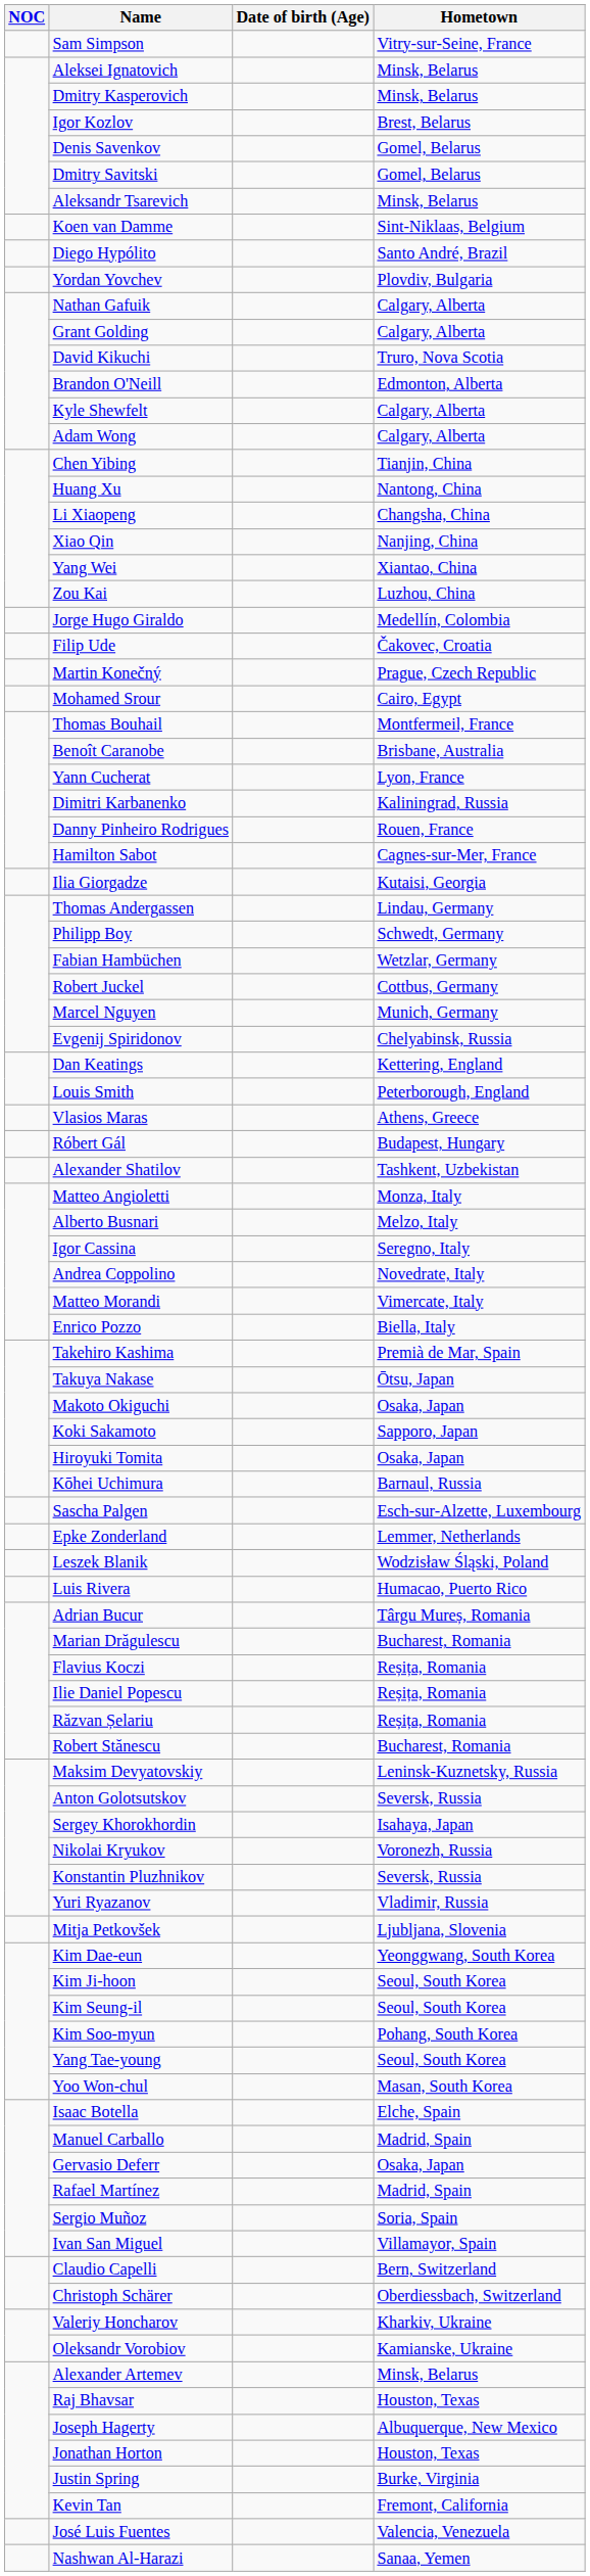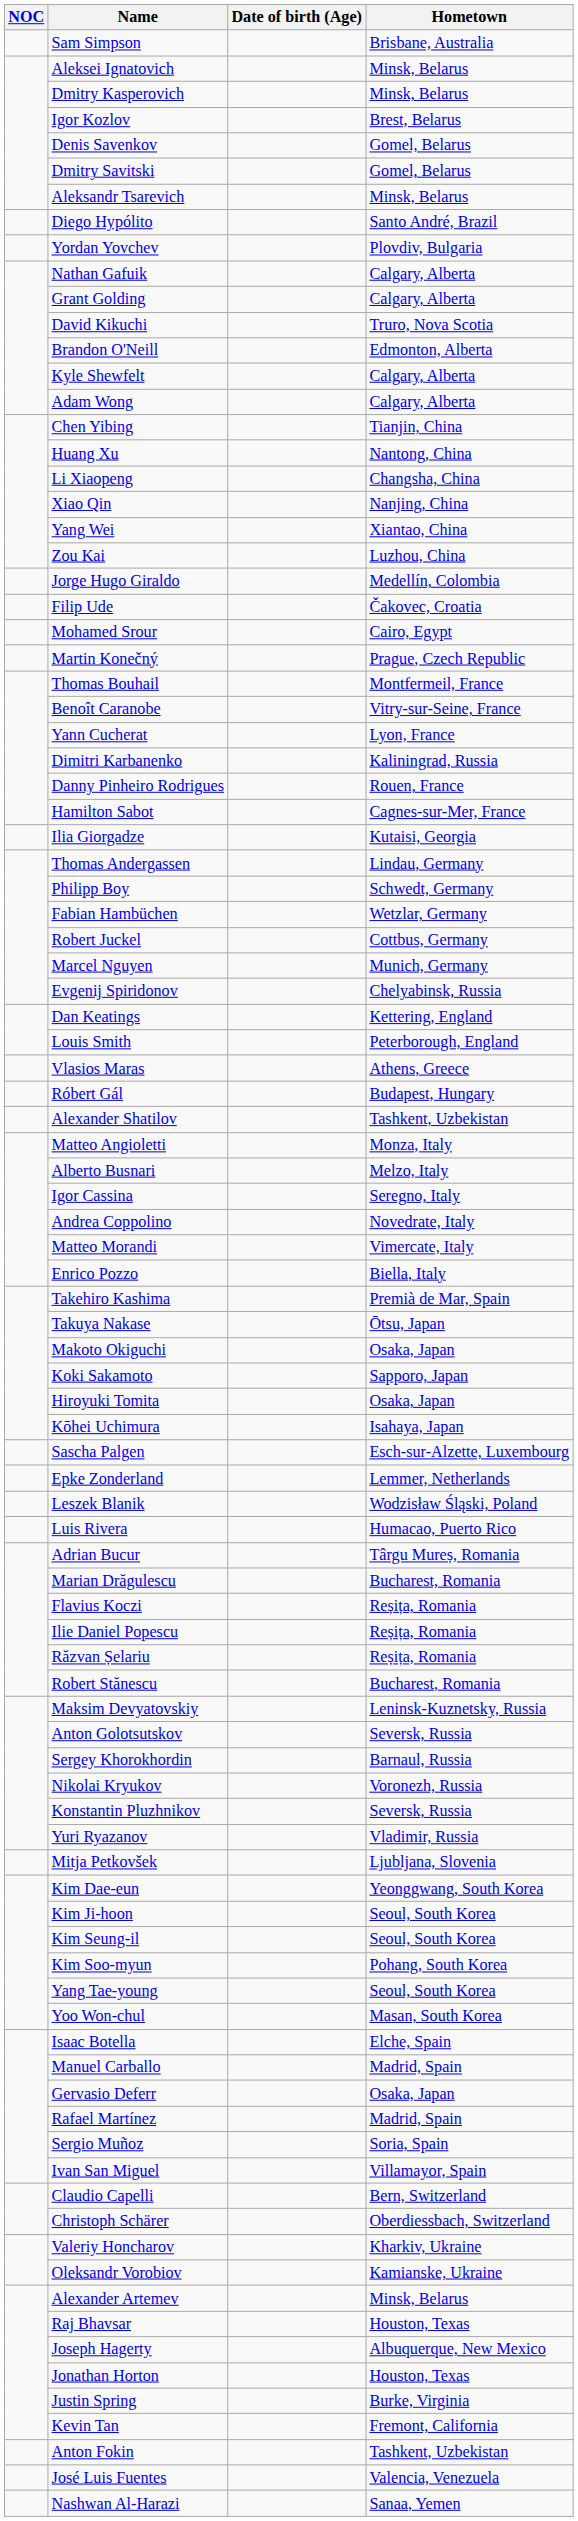 <table class="wikitable sortable">
 <tr>
 <th><a href='#'>NOC</a></th>
 <th>Name</th>
 <th>Date of birth (Age)</th>
 <th>Hometown</th>
 </tr>
 <tr>
 <td></td>
 <td><a href='#'>Sam Simpson</a></td>
 <td></td>
-<td><a href='#'>Vitry-sur-Seine, France</a></td>
+<td><a href='#'>Brisbane, Australia</a></td>
 </tr>
 <tr>
 <td rowspan="6"></td>
 <td><a href='#'>Aleksei Ignatovich</a></td>
 <td></td>
 <td><a href='#'>Minsk, Belarus</a></td>
 </tr>
 <tr>
 <td><a href='#'>Dmitry Kasperovich</a></td>
 <td></td>
 <td><a href='#'>Minsk, Belarus</a></td>
 </tr>
 <tr>
 <td><a href='#'>Igor Kozlov</a></td>
 <td></td>
 <td><a href='#'>Brest, Belarus</a></td>
 </tr>
 <tr>
 <td><a href='#'>Denis Savenkov</a></td>
 <td></td>
 <td><a href='#'>Gomel, Belarus</a></td>
 </tr>
 <tr>
 <td><a href='#'>Dmitry Savitski</a></td>
 <td></td>
 <td><a href='#'>Gomel, Belarus</a></td>
 </tr>
 <tr>
 <td><a href='#'>Aleksandr Tsarevich</a></td>
 <td></td>
 <td><a href='#'>Minsk, Belarus</a></td>
-</tr>
-<tr>
-<td></td>
-<td><a href='#'>Koen van Damme</a></td>
-<td></td>
-<td><a href='#'>Sint-Niklaas, Belgium</a></td>
 </tr>
 <tr>
 <td></td>
 <td><a href='#'>Diego Hypólito</a></td>
 <td></td>
 <td><a href='#'>Santo André, Brazil</a></td>
 </tr>
 <tr>
 <td></td>
 <td><a href='#'>Yordan Yovchev</a></td>
 <td></td>
 <td><a href='#'>Plovdiv, Bulgaria</a></td>
 </tr>
 <tr>
 <td rowspan="6"></td>
 <td><a href='#'>Nathan Gafuik</a></td>
 <td></td>
 <td><a href='#'>Calgary, Alberta</a></td>
 </tr>
 <tr>
 <td><a href='#'>Grant Golding</a></td>
 <td></td>
 <td><a href='#'>Calgary, Alberta</a></td>
 </tr>
 <tr>
 <td><a href='#'>David Kikuchi</a></td>
 <td></td>
 <td><a href='#'>Truro, Nova Scotia</a></td>
 </tr>
 <tr>
 <td><a href='#'>Brandon O'Neill</a></td>
 <td></td>
 <td><a href='#'>Edmonton, Alberta</a></td>
 </tr>
 <tr>
 <td><a href='#'>Kyle Shewfelt</a></td>
 <td></td>
 <td><a href='#'>Calgary, Alberta</a></td>
 </tr>
 <tr>
 <td><a href='#'>Adam Wong</a></td>
 <td></td>
 <td><a href='#'>Calgary, Alberta</a></td>
 </tr>
 <tr>
 <td rowspan="6"></td>
 <td><a href='#'>Chen Yibing</a></td>
 <td></td>
 <td><a href='#'>Tianjin, China</a></td>
 </tr>
 <tr>
 <td><a href='#'>Huang Xu</a></td>
 <td></td>
 <td><a href='#'>Nantong, China</a></td>
 </tr>
 <tr>
 <td><a href='#'>Li Xiaopeng</a></td>
 <td></td>
 <td><a href='#'>Changsha, China</a></td>
 </tr>
 <tr>
 <td><a href='#'>Xiao Qin</a></td>
 <td></td>
 <td><a href='#'>Nanjing, China</a></td>
 </tr>
 <tr>
 <td><a href='#'>Yang Wei</a></td>
 <td></td>
 <td><a href='#'>Xiantao, China</a></td>
 </tr>
 <tr>
 <td><a href='#'>Zou Kai</a></td>
 <td></td>
 <td><a href='#'>Luzhou, China</a></td>
 </tr>
 <tr>
 <td></td>
 <td><a href='#'>Jorge Hugo Giraldo</a></td>
 <td></td>
 <td><a href='#'>Medellín, Colombia</a></td>
 </tr>
 <tr>
 <td></td>
 <td><a href='#'>Filip Ude</a></td>
 <td></td>
 <td><a href='#'>Čakovec, Croatia</a></td>
 </tr>
 <tr>
 <td></td>
+<td><a href='#'>Mohamed Srour</a></td>
+<td></td>
+<td><a href='#'>Cairo, Egypt</a></td>
+</tr>
+<tr>
+<td></td>
 <td><a href='#'>Martin Konečný</a></td>
 <td></td>
 <td><a href='#'>Prague, Czech Republic</a></td>
-</tr>
-<tr>
-<td></td>
-<td><a href='#'>Mohamed Srour</a></td>
-<td></td>
-<td><a href='#'>Cairo, Egypt</a></td>
 </tr>
 <tr>
 <td rowspan="6"></td>
 <td><a href='#'>Thomas Bouhail</a></td>
 <td></td>
 <td><a href='#'>Montfermeil, France</a></td>
 </tr>
 <tr>
 <td><a href='#'>Benoît Caranobe</a></td>
 <td></td>
-<td><a href='#'>Brisbane, Australia</a></td>
+<td><a href='#'>Vitry-sur-Seine, France</a></td>
 </tr>
 <tr>
 <td><a href='#'>Yann Cucherat</a></td>
 <td></td>
 <td><a href='#'>Lyon, France</a></td>
 </tr>
 <tr>
 <td><a href='#'>Dimitri Karbanenko</a></td>
 <td></td>
 <td><a href='#'>Kaliningrad, Russia</a></td>
 </tr>
 <tr>
 <td><a href='#'>Danny Pinheiro Rodrigues</a></td>
 <td></td>
 <td><a href='#'>Rouen, France</a></td>
 </tr>
 <tr>
 <td><a href='#'>Hamilton Sabot</a></td>
 <td></td>
 <td><a href='#'>Cagnes-sur-Mer, France</a></td>
 </tr>
 <tr>
 <td></td>
 <td><a href='#'>Ilia Giorgadze</a></td>
 <td></td>
 <td><a href='#'>Kutaisi, Georgia</a></td>
 </tr>
 <tr>
 <td rowspan="6"></td>
 <td><a href='#'>Thomas Andergassen</a></td>
 <td></td>
 <td><a href='#'>Lindau, Germany</a></td>
 </tr>
 <tr>
 <td><a href='#'>Philipp Boy</a></td>
 <td></td>
 <td><a href='#'>Schwedt, Germany</a></td>
 </tr>
 <tr>
 <td><a href='#'>Fabian Hambüchen</a></td>
 <td></td>
 <td><a href='#'>Wetzlar, Germany</a></td>
 </tr>
 <tr>
 <td><a href='#'>Robert Juckel</a></td>
 <td></td>
 <td><a href='#'>Cottbus, Germany</a></td>
 </tr>
 <tr>
 <td><a href='#'>Marcel Nguyen</a></td>
 <td></td>
 <td><a href='#'>Munich, Germany</a></td>
 </tr>
 <tr>
 <td><a href='#'>Evgenij Spiridonov</a></td>
 <td></td>
 <td><a href='#'>Chelyabinsk, Russia</a></td>
 </tr>
 <tr>
 <td rowspan="2"></td>
 <td><a href='#'>Dan Keatings</a></td>
 <td></td>
 <td><a href='#'>Kettering, England</a></td>
 </tr>
 <tr>
 <td><a href='#'>Louis Smith</a></td>
 <td></td>
 <td><a href='#'>Peterborough, England</a></td>
 </tr>
 <tr>
 <td></td>
 <td><a href='#'>Vlasios Maras</a></td>
 <td></td>
 <td><a href='#'>Athens, Greece</a></td>
 </tr>
 <tr>
 <td></td>
 <td><a href='#'>Róbert Gál</a></td>
 <td></td>
 <td><a href='#'>Budapest, Hungary</a></td>
 </tr>
 <tr>
 <td></td>
 <td><a href='#'>Alexander Shatilov</a></td>
 <td></td>
 <td><a href='#'>Tashkent, Uzbekistan</a></td>
 </tr>
 <tr>
 <td rowspan="6"></td>
 <td><a href='#'>Matteo Angioletti</a></td>
 <td></td>
 <td><a href='#'>Monza, Italy</a></td>
 </tr>
 <tr>
 <td><a href='#'>Alberto Busnari</a></td>
 <td></td>
 <td><a href='#'>Melzo, Italy</a></td>
 </tr>
 <tr>
 <td><a href='#'>Igor Cassina</a></td>
 <td></td>
 <td><a href='#'>Seregno, Italy</a></td>
 </tr>
 <tr>
 <td><a href='#'>Andrea Coppolino</a></td>
 <td></td>
 <td><a href='#'>Novedrate, Italy</a></td>
 </tr>
 <tr>
 <td><a href='#'>Matteo Morandi</a></td>
 <td></td>
 <td><a href='#'>Vimercate, Italy</a></td>
 </tr>
 <tr>
 <td><a href='#'>Enrico Pozzo</a></td>
 <td></td>
 <td><a href='#'>Biella, Italy</a></td>
 </tr>
 <tr>
 <td rowspan="6"></td>
 <td><a href='#'>Takehiro Kashima</a></td>
 <td></td>
 <td><a href='#'>Premià de Mar, Spain</a></td>
 </tr>
 <tr>
 <td><a href='#'>Takuya Nakase</a></td>
 <td></td>
 <td><a href='#'>Ōtsu, Japan</a></td>
 </tr>
 <tr>
 <td><a href='#'>Makoto Okiguchi</a></td>
 <td></td>
 <td><a href='#'>Osaka, Japan</a></td>
 </tr>
 <tr>
 <td><a href='#'>Koki Sakamoto</a></td>
 <td></td>
 <td><a href='#'>Sapporo, Japan</a></td>
 </tr>
 <tr>
 <td><a href='#'>Hiroyuki Tomita</a></td>
 <td></td>
 <td><a href='#'>Osaka, Japan</a></td>
 </tr>
 <tr>
 <td><a href='#'>Kōhei Uchimura</a></td>
 <td></td>
-<td><a href='#'>Barnaul, Russia</a></td>
+<td><a href='#'>Isahaya, Japan</a></td>
 </tr>
 <tr>
 <td></td>
 <td><a href='#'>Sascha Palgen</a></td>
 <td></td>
 <td><a href='#'>Esch-sur-Alzette, Luxembourg</a></td>
 </tr>
 <tr>
 <td></td>
 <td><a href='#'>Epke Zonderland</a></td>
 <td></td>
 <td><a href='#'>Lemmer, Netherlands</a></td>
 </tr>
 <tr>
 <td></td>
 <td><a href='#'>Leszek Blanik</a></td>
 <td></td>
 <td><a href='#'>Wodzisław Śląski, Poland</a></td>
 </tr>
 <tr>
 <td></td>
 <td><a href='#'>Luis Rivera</a></td>
 <td></td>
 <td><a href='#'>Humacao, Puerto Rico</a></td>
 </tr>
 <tr>
 <td rowspan="6"></td>
 <td><a href='#'>Adrian Bucur</a></td>
 <td></td>
 <td><a href='#'>Târgu Mureș, Romania</a></td>
 </tr>
 <tr>
 <td><a href='#'>Marian Drăgulescu</a></td>
 <td></td>
 <td><a href='#'>Bucharest, Romania</a></td>
 </tr>
 <tr>
 <td><a href='#'>Flavius Koczi</a></td>
 <td></td>
 <td><a href='#'>Reșița, Romania</a></td>
 </tr>
 <tr>
 <td><a href='#'>Ilie Daniel Popescu</a></td>
 <td></td>
 <td><a href='#'>Reșița, Romania</a></td>
 </tr>
 <tr>
 <td><a href='#'>Răzvan Șelariu</a></td>
 <td></td>
 <td><a href='#'>Reșița, Romania</a></td>
 </tr>
 <tr>
 <td><a href='#'>Robert Stănescu</a></td>
 <td></td>
 <td><a href='#'>Bucharest, Romania</a></td>
 </tr>
 <tr>
 <td rowspan="6"></td>
 <td><a href='#'>Maksim Devyatovskiy</a></td>
 <td></td>
 <td><a href='#'>Leninsk-Kuznetsky, Russia</a></td>
 </tr>
 <tr>
 <td><a href='#'>Anton Golotsutskov</a></td>
 <td></td>
 <td><a href='#'>Seversk, Russia</a></td>
 </tr>
 <tr>
 <td><a href='#'>Sergey Khorokhordin</a></td>
 <td></td>
-<td><a href='#'>Isahaya, Japan</a></td>
+<td><a href='#'>Barnaul, Russia</a></td>
 </tr>
 <tr>
 <td><a href='#'>Nikolai Kryukov</a></td>
 <td></td>
 <td><a href='#'>Voronezh, Russia</a></td>
 </tr>
 <tr>
 <td><a href='#'>Konstantin Pluzhnikov</a></td>
 <td></td>
 <td><a href='#'>Seversk, Russia</a></td>
 </tr>
 <tr>
 <td><a href='#'>Yuri Ryazanov</a></td>
 <td></td>
 <td><a href='#'>Vladimir, Russia</a></td>
 </tr>
 <tr>
 <td></td>
 <td><a href='#'>Mitja Petkovšek</a></td>
 <td></td>
 <td><a href='#'>Ljubljana, Slovenia</a></td>
 </tr>
 <tr>
 <td rowspan="6"></td>
 <td><a href='#'>Kim Dae-eun</a></td>
 <td></td>
 <td><a href='#'>Yeonggwang, South Korea</a></td>
 </tr>
 <tr>
 <td><a href='#'>Kim Ji-hoon</a></td>
 <td></td>
 <td><a href='#'>Seoul, South Korea</a></td>
 </tr>
 <tr>
 <td><a href='#'>Kim Seung-il</a></td>
 <td></td>
 <td><a href='#'>Seoul, South Korea</a></td>
 </tr>
 <tr>
 <td><a href='#'>Kim Soo-myun</a></td>
 <td></td>
 <td><a href='#'>Pohang, South Korea</a></td>
 </tr>
 <tr>
 <td><a href='#'>Yang Tae-young</a></td>
 <td></td>
 <td><a href='#'>Seoul, South Korea</a></td>
 </tr>
 <tr>
 <td><a href='#'>Yoo Won-chul</a></td>
 <td></td>
 <td><a href='#'>Masan, South Korea</a></td>
 </tr>
 <tr>
 <td rowspan="6"></td>
 <td><a href='#'>Isaac Botella</a></td>
 <td></td>
 <td><a href='#'>Elche, Spain</a></td>
 </tr>
 <tr>
 <td><a href='#'>Manuel Carballo</a></td>
 <td></td>
 <td><a href='#'>Madrid, Spain</a></td>
 </tr>
 <tr>
 <td><a href='#'>Gervasio Deferr</a></td>
 <td></td>
 <td><a href='#'>Osaka, Japan</a></td>
 </tr>
 <tr>
 <td><a href='#'>Rafael Martínez</a></td>
 <td></td>
 <td><a href='#'>Madrid, Spain</a></td>
 </tr>
 <tr>
 <td><a href='#'>Sergio Muñoz</a></td>
 <td></td>
 <td><a href='#'>Soria, Spain</a></td>
 </tr>
 <tr>
 <td><a href='#'>Ivan San Miguel</a></td>
 <td></td>
 <td><a href='#'>Villamayor, Spain</a></td>
 </tr>
 <tr>
 <td rowspan="2"></td>
 <td><a href='#'>Claudio Capelli</a></td>
 <td></td>
 <td><a href='#'>Bern, Switzerland</a></td>
 </tr>
 <tr>
 <td><a href='#'>Christoph Schärer</a></td>
 <td></td>
 <td><a href='#'>Oberdiessbach, Switzerland</a></td>
 </tr>
 <tr>
 <td rowspan="2"></td>
 <td><a href='#'>Valeriy Honcharov</a></td>
 <td></td>
 <td><a href='#'>Kharkiv, Ukraine</a></td>
 </tr>
 <tr>
 <td><a href='#'>Oleksandr Vorobiov</a></td>
 <td></td>
 <td><a href='#'>Kamianske, Ukraine</a></td>
 </tr>
 <tr>
 <td rowspan="6"></td>
 <td><a href='#'>Alexander Artemev</a></td>
 <td></td>
 <td><a href='#'>Minsk, Belarus</a></td>
 </tr>
 <tr>
 <td><a href='#'>Raj Bhavsar</a></td>
 <td></td>
 <td><a href='#'>Houston, Texas</a></td>
 </tr>
 <tr>
 <td><a href='#'>Joseph Hagerty</a></td>
 <td></td>
 <td><a href='#'>Albuquerque, New Mexico</a></td>
 </tr>
 <tr>
 <td><a href='#'>Jonathan Horton</a></td>
 <td></td>
 <td><a href='#'>Houston, Texas</a></td>
 </tr>
 <tr>
 <td><a href='#'>Justin Spring</a></td>
 <td></td>
 <td><a href='#'>Burke, Virginia</a></td>
 </tr>
 <tr>
 <td><a href='#'>Kevin Tan</a></td>
 <td></td>
 <td><a href='#'>Fremont, California</a></td>
 </tr>
 <tr>
 <td></td>
+<td><a href='#'>Anton Fokin</a></td>
+<td></td>
+<td><a href='#'>Tashkent, Uzbekistan</a></td>
+</tr>
+<tr>
+<td></td>
 <td><a href='#'>José Luis Fuentes</a></td>
 <td></td>
 <td><a href='#'>Valencia, Venezuela</a></td>
 </tr>
 <tr>
 <td></td>
 <td><a href='#'>Nashwan Al-Harazi</a></td>
 <td></td>
 <td><a href='#'>Sanaa, Yemen</a></td>
 </tr>
 </table>
